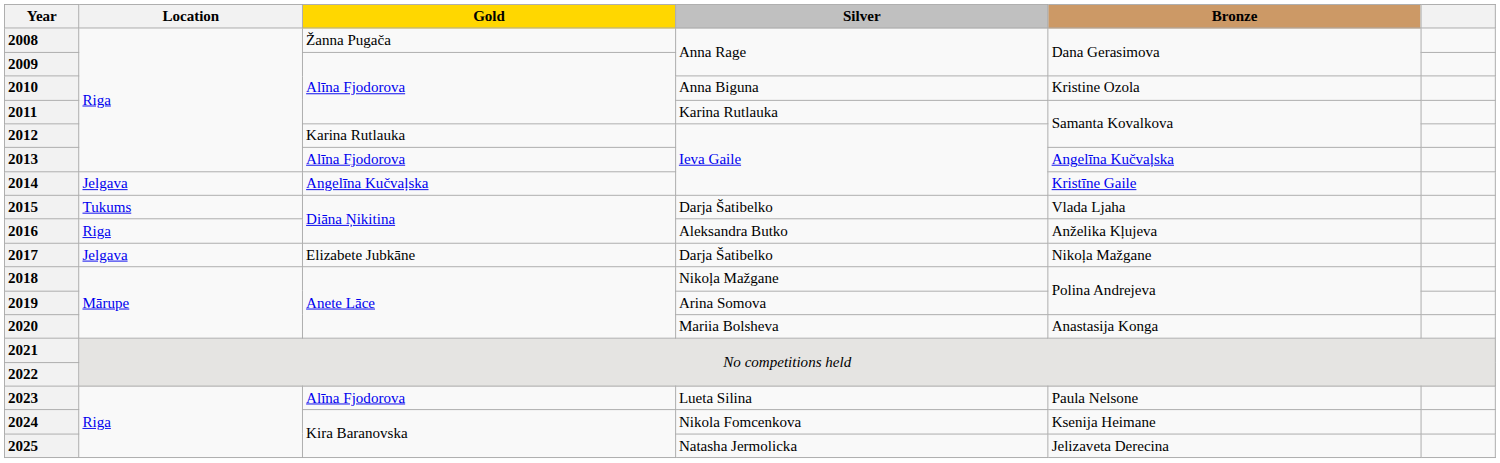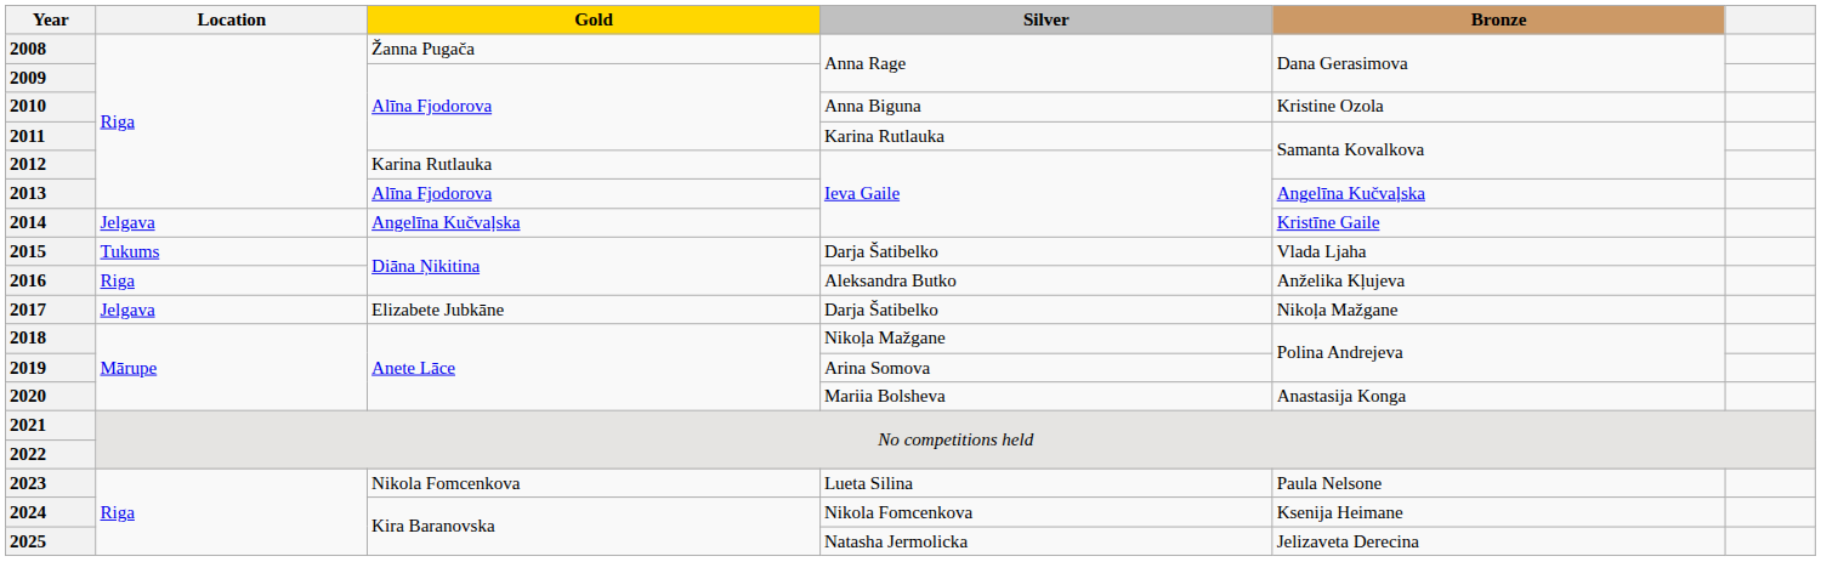 <table class="wikitable unsortable" style="text-align:left; width:80%">
 <tr>
 <th scope="col" style="text-align:center; width:5%">Year</th>
 <th scope="col" style="text-align:center; width:15%">Location</th>
 <td scope="col" style="text-align:center; width:25%; background:gold"><strong>Gold</strong></td>
 <td scope="col" style="text-align:center; width:25%; background:silver"><strong>Silver</strong></td>
 <td scope="col" style="text-align:center; width:25%; background:#c96"><strong>Bronze</strong></td>
 <th scope="col" style="text-align:center; width:5%"></th>
 </tr>
 <tr>
 <th scope="row" style="text-align:left">2008</th>
 <td rowspan="6"><a href='#'>Riga</a></td>
 <td>Žanna Pugača</td>
 <td rowspan="2">Anna Rage</td>
 <td rowspan="2">Dana Gerasimova</td>
 <td></td>
 </tr>
 <tr>
 <th scope="row" style="text-align:left">2009</th>
 <td rowspan="3"><a href='#'>Alīna Fjodorova</a></td>
 <td></td>
 </tr>
 <tr>
 <th scope="row" style="text-align:left">2010</th>
 <td>Anna Biguna</td>
 <td>Kristine Ozola</td>
 <td></td>
 </tr>
 <tr>
 <th scope="row" style="text-align:left">2011</th>
 <td>Karina Rutlauka</td>
 <td rowspan="2">Samanta Kovalkova</td>
 <td></td>
 </tr>
 <tr>
 <th scope="row" style="text-align:left">2012</th>
 <td>Karina Rutlauka</td>
 <td rowspan="3"><a href='#'>Ieva Gaile</a></td>
 <td></td>
 </tr>
 <tr>
 <th scope="row" style="text-align:left">2013</th>
 <td><a href='#'>Alīna Fjodorova</a></td>
 <td><a href='#'>Angelīna Kučvaļska</a></td>
 <td></td>
 </tr>
 <tr>
 <th scope="row" style="text-align:left">2014</th>
 <td><a href='#'>Jelgava</a></td>
 <td><a href='#'>Angelīna Kučvaļska</a></td>
 <td><a href='#'>Kristīne Gaile</a></td>
 <td></td>
 </tr>
 <tr>
 <th scope="row" style="text-align:left">2015</th>
 <td><a href='#'>Tukums</a></td>
 <td rowspan="2"><a href='#'>Diāna Ņikitina</a></td>
 <td>Darja Šatibelko</td>
 <td>Vlada Ljaha</td>
 <td></td>
 </tr>
 <tr>
 <th scope="row" style="text-align:left">2016</th>
 <td><a href='#'>Riga</a></td>
 <td>Aleksandra Butko</td>
 <td>Anželika Kļujeva</td>
 <td></td>
 </tr>
 <tr>
 <th scope="row" style="text-align:left">2017</th>
 <td><a href='#'>Jelgava</a></td>
 <td>Elizabete Jubkāne</td>
 <td>Darja Šatibelko</td>
 <td>Nikoļa Mažgane</td>
 <td></td>
 </tr>
 <tr>
 <th scope="row" style="text-align:left">2018</th>
 <td rowspan="3"><a href='#'>Mārupe</a></td>
 <td rowspan="3"><a href='#'>Anete Lāce</a></td>
 <td>Nikoļa Mažgane</td>
 <td rowspan="2">Polina Andrejeva</td>
 <td></td>
 </tr>
 <tr>
 <th scope="row" style="text-align:left">2019</th>
 <td>Arina Somova</td>
 <td></td>
 </tr>
 <tr>
 <th scope="row" style="text-align:left">2020</th>
 <td>Mariia Bolsheva</td>
 <td>Anastasija Konga</td>
 <td></td>
 </tr>
 <tr>
 <th scope="row" style="text-align:left">2021</th>
 <td colspan="5" rowspan="2" align="center" bgcolor="e5e4e2"><em>No competitions held</em></td>
 </tr>
 <tr>
 <th scope="row" style="text-align:left">2022</th>
 </tr>
 <tr>
 <th scope="row" style="text-align:left">2023</th>
 <td rowspan="3"><a href='#'>Riga</a></td>
-<td><a href='#'>Alīna Fjodorova</a></td>
+<td>Nikola Fomcenkova</td>
 <td>Lueta Silina</td>
 <td>Paula Nelsone</td>
 <td></td>
 </tr>
 <tr>
 <th scope="row" style="text-align:left">2024</th>
 <td rowspan="2">Kira Baranovska</td>
 <td>Nikola Fomcenkova</td>
 <td>Ksenija Heimane</td>
 <td></td>
 </tr>
 <tr>
 <th scope="row" style="text-align:left">2025</th>
 <td>Natasha Jermolicka</td>
 <td>Jelizaveta Derecina</td>
 <td></td>
 </tr>
 </table>
